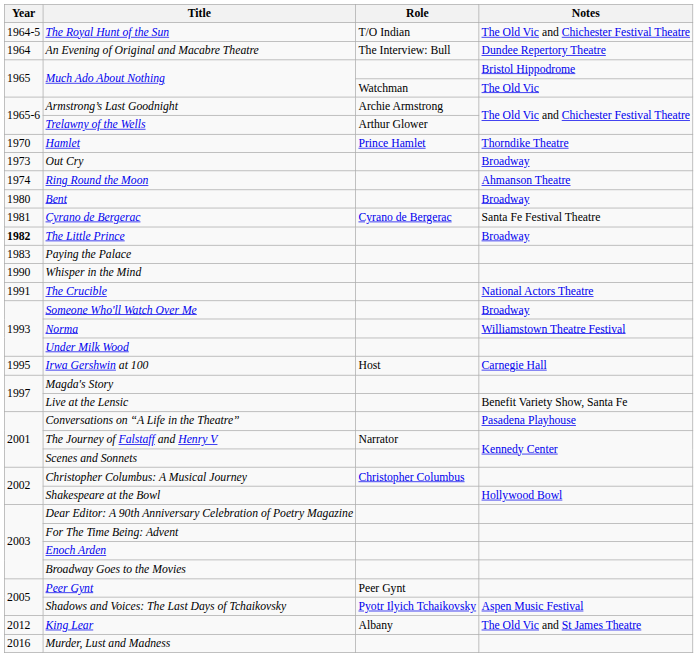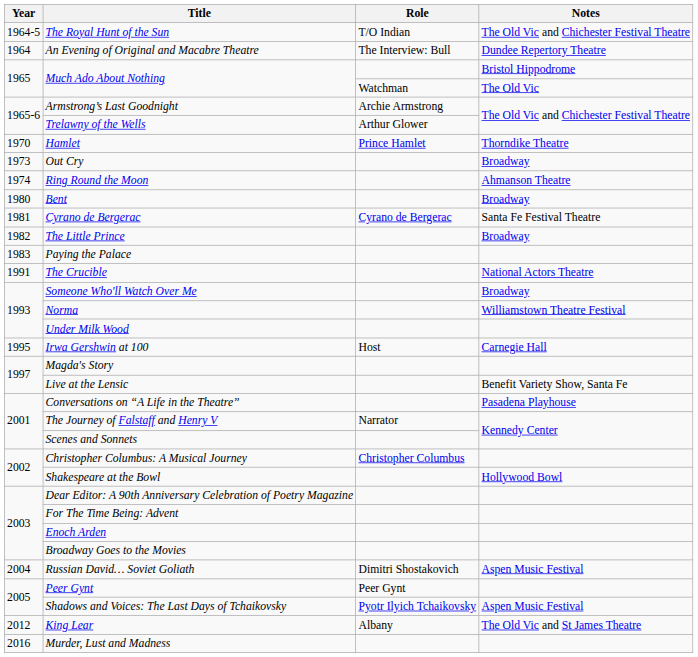 <table class="wikitable">
 <tr>
 <th>Year</th>
 <th>Title</th>
 <th>Role</th>
 <th>Notes</th>
 </tr>
 <tr>
 <td>1964-5</td>
 <td><em><a href='#'>The Royal Hunt of the Sun</a></em></td>
 <td>T/O Indian</td>
 <td><a href='#'>The Old Vic</a> and <a href='#'>Chichester Festival Theatre</a></td>
 </tr>
 <tr>
 <td>1964</td>
 <td><em>An Evening of Original and Macabre Theatre</em></td>
 <td>The Interview: Bull</td>
 <td><a href='#'>Dundee Repertory Theatre</a></td>
 </tr>
 <tr>
 <td rowspan="2">1965</td>
 <td rowspan="2"><em><a href='#'>Much Ado About Nothing</a></em></td>
 <td></td>
 <td><a href='#'>Bristol Hippodrome</a></td>
 </tr>
 <tr>
 <td>Watchman</td>
 <td><a href='#'>The Old Vic</a></td>
 </tr>
 <tr>
 <td rowspan="2">1965-6</td>
 <td><em>Armstrong’s Last Goodnight</em></td>
 <td>Archie Armstrong</td>
 <td rowspan="2"><a href='#'>The Old Vic</a> and <a href='#'>Chichester Festival Theatre</a></td>
 </tr>
 <tr>
 <td><em><a href='#'>Trelawny of the Wells</a></em></td>
 <td>Arthur Glower</td>
 </tr>
 <tr>
 <td>1970</td>
 <td><em><a href='#'>Hamlet</a></em></td>
 <td><a href='#'>Prince Hamlet</a></td>
 <td><a href='#'>Thorndike Theatre</a></td>
 </tr>
 <tr>
 <td>1973</td>
 <td><em>Out Cry</em></td>
 <td></td>
 <td><a href='#'>Broadway</a></td>
 </tr>
 <tr>
 <td>1974</td>
 <td><em><a href='#'>Ring Round the Moon</a></em></td>
 <td></td>
 <td><a href='#'>Ahmanson Theatre</a></td>
 </tr>
 <tr>
 <td>1980</td>
 <td><em><a href='#'>Bent</a></em></td>
 <td></td>
 <td><a href='#'>Broadway</a></td>
 </tr>
 <tr>
 <td>1981</td>
 <td><a href='#'><em>Cyrano de Bergerac</em></a></td>
 <td><a href='#'>Cyrano de Bergerac</a></td>
 <td>Santa Fe Festival Theatre</td>
 </tr>
 <tr>
-<td><strong>1982</strong></td>
+<td>1982</td>
 <td><a href='#'><em>The Little Prince</em></a></td>
 <td></td>
 <td><a href='#'>Broadway</a></td>
 </tr>
 <tr>
 <td>1983</td>
 <td><em>Paying the Palace</em></td>
-<td></td>
-<td></td>
-</tr>
-<tr>
-<td>1990</td>
-<td><em>Whisper in the Mind</em></td>
 <td></td>
 <td></td>
 </tr>
 <tr>
 <td>1991</td>
 <td><em><a href='#'>The Crucible</a></em></td>
 <td></td>
 <td><a href='#'>National Actors Theatre</a></td>
 </tr>
 <tr>
 <td rowspan="3">1993</td>
 <td><em><a href='#'>Someone Who'll Watch Over Me</a></em></td>
 <td></td>
 <td><a href='#'>Broadway</a></td>
 </tr>
 <tr>
 <td><a href='#'><em>Norma</em></a></td>
 <td></td>
 <td><a href='#'>Williamstown Theatre Festival</a></td>
 </tr>
 <tr>
 <td><em><a href='#'>Under Milk Wood</a></em></td>
 <td></td>
 <td></td>
 </tr>
 <tr>
 <td>1995</td>
 <td><em><a href='#'>Irwa Gershwin</a> at 100</em></td>
 <td>Host</td>
 <td><a href='#'>Carnegie Hall</a></td>
 </tr>
 <tr>
 <td rowspan="2">1997</td>
 <td><em>Magda's Story</em></td>
 <td></td>
 <td></td>
 </tr>
 <tr>
 <td><em>Live at the Lensic</em></td>
 <td></td>
 <td>Benefit Variety Show, Santa Fe</td>
 </tr>
 <tr>
 <td rowspan="3">2001</td>
 <td><em>Conversations on “A Life in the Theatre”</em></td>
 <td></td>
 <td><a href='#'>Pasadena Playhouse</a></td>
 </tr>
 <tr>
 <td><em>The Journey of <a href='#'>Falstaff</a> and <a href='#'>Henry V</a></em></td>
 <td>Narrator</td>
 <td rowspan="2"><a href='#'>Kennedy Center</a></td>
 </tr>
 <tr>
 <td><em>Scenes and Sonnets</em></td>
 <td></td>
 </tr>
 <tr>
 <td rowspan="2">2002</td>
 <td><em>Christopher Columbus: A Musical Journey</em></td>
 <td><a href='#'>Christopher Columbus</a></td>
 <td></td>
 </tr>
 <tr>
 <td><em>Shakespeare at the Bowl</em></td>
 <td></td>
 <td><a href='#'>Hollywood Bowl</a></td>
 </tr>
 <tr>
 <td rowspan="4">2003</td>
 <td><em>Dear Editor: A 90th Anniversary Celebration of Poetry Magazine</em></td>
 <td></td>
 <td></td>
 </tr>
 <tr>
 <td><em>For The Time Being: Advent</em></td>
 <td></td>
 <td></td>
 </tr>
 <tr>
 <td><em><a href='#'>Enoch Arden</a></em></td>
 <td></td>
 <td></td>
 </tr>
 <tr>
 <td><em>Broadway Goes to the Movies</em></td>
 <td></td>
 <td></td>
 </tr>
 <tr>
+<td>2004</td>
+<td><em>Russian David… Soviet Goliath</em></td>
+<td>Dimitri Shostakovich</td>
+<td><a href='#'>Aspen Music Festival</a></td>
+</tr>
+<tr>
 <td rowspan="2">2005</td>
 <td><em><a href='#'>Peer Gynt</a></em></td>
 <td>Peer Gynt</td>
 <td></td>
 </tr>
 <tr>
 <td><em>Shadows and Voices: The Last Days of Tchaikovsky</em></td>
 <td><a href='#'>Pyotr Ilyich Tchaikovsky</a></td>
 <td><a href='#'>Aspen Music Festival</a></td>
 </tr>
 <tr>
 <td>2012</td>
 <td><em><a href='#'>King Lear</a></em></td>
 <td>Albany</td>
 <td><a href='#'>The Old Vic</a> and <a href='#'>St James Theatre</a></td>
 </tr>
 <tr>
 <td>2016</td>
 <td><em>Murder, Lust and Madness</em></td>
 <td></td>
 <td></td>
 </tr>
 </table>
